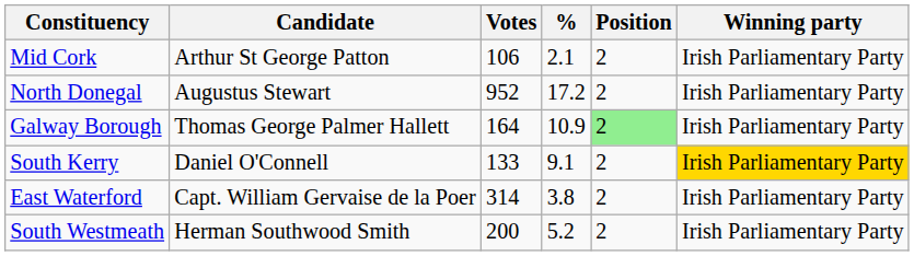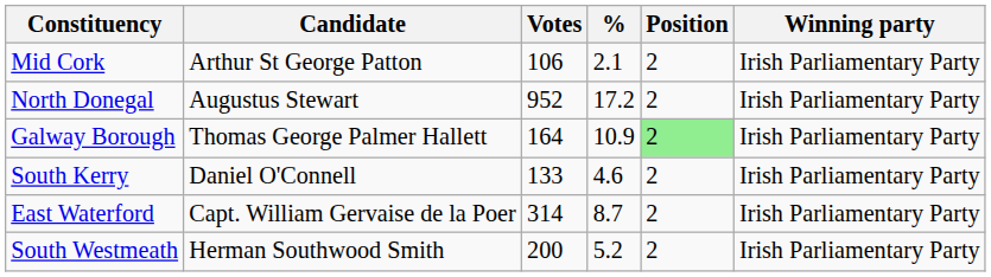 <table class="wikitable sortable">
 <tr>
 <th>Constituency</th>
 <th>Candidate</th>
 <th>Votes</th>
 <th>%</th>
 <th>Position</th>
 <th>Winning party</th>
 </tr>
 <tr>
 <td><a href='#'>Mid Cork</a></td>
 <td>Arthur St George Patton</td>
 <td>106</td>
 <td>2.1</td>
 <td>2</td>
 <td>Irish Parliamentary Party</td>
 </tr>
 <tr>
 <td><a href='#'>North Donegal</a></td>
 <td>Augustus Stewart</td>
 <td>952</td>
 <td>17.2</td>
 <td>2</td>
 <td>Irish Parliamentary Party</td>
 </tr>
 <tr>
 <td><a href='#'>Galway Borough</a></td>
 <td>Thomas George Palmer Hallett</td>
 <td>164</td>
 <td>10.9</td>
 <td style="background: lightgreen;">2</td>
 <td>Irish Parliamentary Party</td>
 </tr>
 <tr>
 <td><a href='#'>South Kerry</a></td>
 <td>Daniel O'Connell</td>
 <td>133</td>
-<td>9.1</td>
+<td>4.6</td>
 <td>2</td>
-<td style="background: gold;">Irish Parliamentary Party</td>
+<td>Irish Parliamentary Party</td>
 </tr>
 <tr>
 <td><a href='#'>East Waterford</a></td>
 <td>Capt. William Gervaise de la Poer</td>
 <td>314</td>
-<td>3.8</td>
+<td>8.7</td>
 <td>2</td>
 <td>Irish Parliamentary Party</td>
 </tr>
 <tr>
 <td><a href='#'>South Westmeath</a></td>
 <td>Herman Southwood Smith</td>
 <td>200</td>
 <td>5.2</td>
 <td>2</td>
 <td>Irish Parliamentary Party</td>
 </tr>
 </table>
